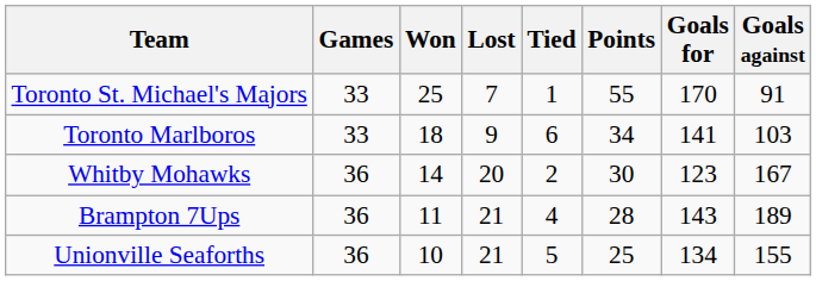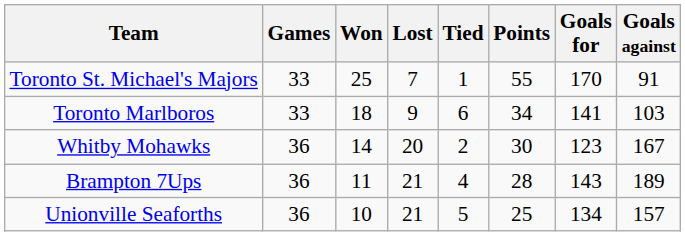 <table class="wikitable">
 <tr>
 <th>Team</th>
 <th>Games</th>
 <th>Won</th>
 <th>Lost</th>
 <th>Tied</th>
 <th>Points</th>
 <th>Goals<br>for</th>
 <th>Goals<br><small>against</small></th>
 </tr>
 <tr align="center">
 <td><a href='#'>Toronto St. Michael's Majors</a></td>
 <td>33</td>
 <td>25</td>
 <td>7</td>
 <td>1</td>
 <td>55</td>
 <td>170</td>
 <td>91</td>
 </tr>
 <tr align="center">
 <td><a href='#'>Toronto Marlboros</a></td>
 <td>33</td>
 <td>18</td>
 <td>9</td>
 <td>6</td>
 <td>34</td>
 <td>141</td>
 <td>103</td>
 </tr>
 <tr align="center">
 <td><a href='#'>Whitby Mohawks</a></td>
 <td>36</td>
 <td>14</td>
 <td>20</td>
 <td>2</td>
 <td>30</td>
 <td>123</td>
 <td>167</td>
 </tr>
 <tr align="center">
 <td><a href='#'>Brampton 7Ups</a></td>
 <td>36</td>
 <td>11</td>
 <td>21</td>
 <td>4</td>
 <td>28</td>
 <td>143</td>
 <td>189</td>
 </tr>
 <tr align="center">
 <td><a href='#'>Unionville Seaforths</a></td>
 <td>36</td>
 <td>10</td>
 <td>21</td>
 <td>5</td>
 <td>25</td>
 <td>134</td>
-<td>155</td>
+<td>157</td>
 </tr>
 </table>
